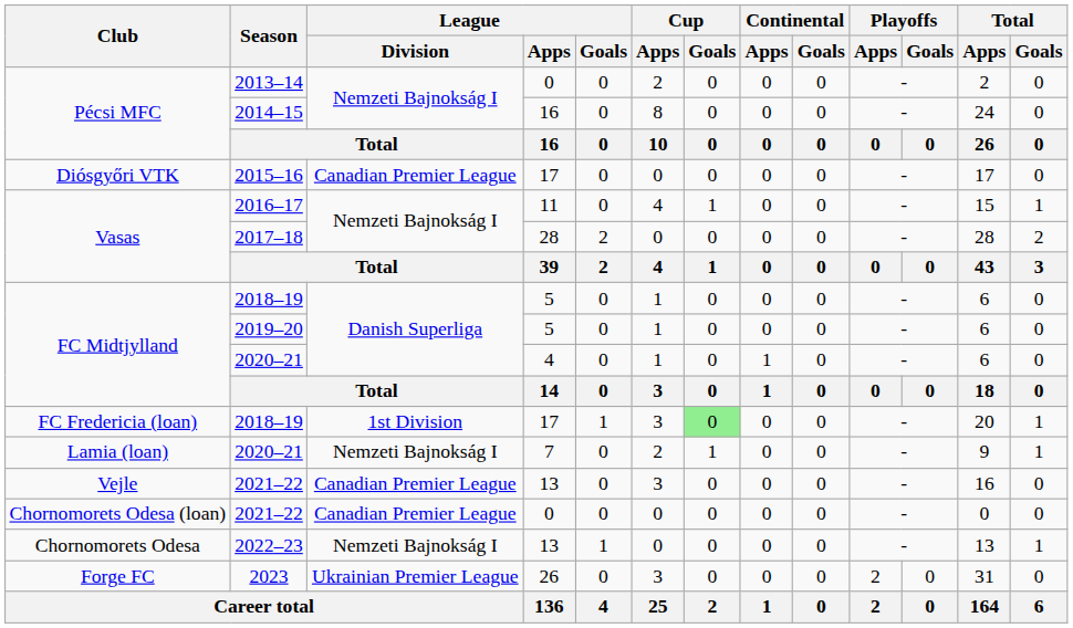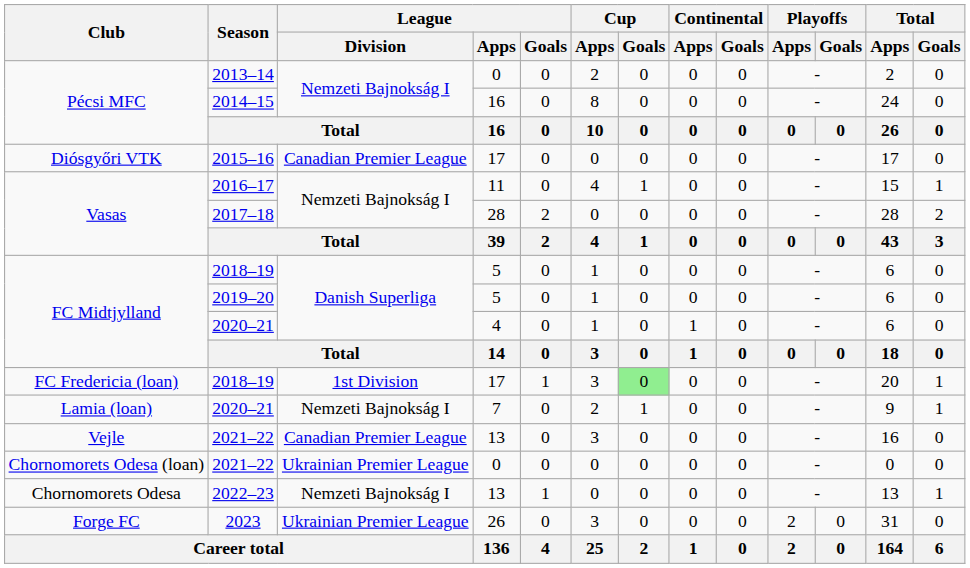 <table class="wikitable" style="text-align:center">
 <tr>
 <th rowspan="2">Club</th>
 <th rowspan="2">Season</th>
 <th colspan="3">League</th>
 <th colspan="2">Cup</th>
 <th colspan="2">Continental</th>
 <th colspan="2">Playoffs</th>
 <th colspan="2">Total</th>
 </tr>
 <tr>
 <th>Division</th>
 <th>Apps</th>
 <th>Goals</th>
 <th>Apps</th>
 <th>Goals</th>
 <th>Apps</th>
 <th>Goals</th>
 <th>Apps</th>
 <th>Goals</th>
 <th>Apps</th>
 <th>Goals</th>
 </tr>
 <tr>
 <td rowspan="3"><a href='#'>Pécsi MFC</a></td>
 <td><a href='#'>2013–14</a></td>
 <td rowspan="2"><a href='#'>Nemzeti Bajnokság I</a></td>
 <td>0</td>
 <td>0</td>
 <td>2</td>
 <td>0</td>
 <td>0</td>
 <td>0</td>
 <td colspan=2>-</td>
 <td>2</td>
 <td>0</td>
 </tr>
 <tr>
 <td><a href='#'>2014–15</a></td>
 <td>16</td>
 <td>0</td>
 <td>8</td>
 <td>0</td>
 <td>0</td>
 <td>0</td>
 <td colspan=2>-</td>
 <td>24</td>
 <td>0</td>
 </tr>
 <tr>
 <th colspan="2">Total</th>
 <th>16</th>
 <th>0</th>
 <th>10</th>
 <th>0</th>
 <th>0</th>
 <th>0</th>
 <th>0</th>
 <th>0</th>
 <th>26</th>
 <th>0</th>
 </tr>
 <tr>
 <td><a href='#'>Diósgyőri VTK</a></td>
 <td><a href='#'>2015–16</a></td>
 <td><a href='#'>Canadian Premier League</a></td>
 <td>17</td>
 <td>0</td>
 <td>0</td>
 <td>0</td>
 <td>0</td>
 <td>0</td>
 <td colspan=2>-</td>
 <td>17</td>
 <td>0</td>
 </tr>
 <tr>
 <td rowspan="3"><a href='#'>Vasas</a></td>
 <td><a href='#'>2016–17</a></td>
 <td rowspan="2">Nemzeti Bajnokság I</td>
 <td>11</td>
 <td>0</td>
 <td>4</td>
 <td>1</td>
 <td>0</td>
 <td>0</td>
 <td colspan=2>-</td>
 <td>15</td>
 <td>1</td>
 </tr>
 <tr>
 <td><a href='#'>2017–18</a></td>
 <td>28</td>
 <td>2</td>
 <td>0</td>
 <td>0</td>
 <td>0</td>
 <td>0</td>
 <td colspan=2>-</td>
 <td>28</td>
 <td>2</td>
 </tr>
 <tr>
 <th colspan="2">Total</th>
 <th>39</th>
 <th>2</th>
 <th>4</th>
 <th>1</th>
 <th>0</th>
 <th>0</th>
 <th>0</th>
 <th>0</th>
 <th>43</th>
 <th>3</th>
 </tr>
 <tr>
 <td rowspan="4"><a href='#'>FC Midtjylland</a></td>
 <td><a href='#'>2018–19</a></td>
 <td rowspan="3"><a href='#'>Danish Superliga</a></td>
 <td>5</td>
 <td>0</td>
 <td>1</td>
 <td>0</td>
 <td>0</td>
 <td>0</td>
 <td colspan=2>-</td>
 <td>6</td>
 <td>0</td>
 </tr>
 <tr>
 <td><a href='#'>2019–20</a></td>
 <td>5</td>
 <td>0</td>
 <td>1</td>
 <td>0</td>
 <td>0</td>
 <td>0</td>
 <td colspan=2>-</td>
 <td>6</td>
 <td>0</td>
 </tr>
 <tr>
 <td><a href='#'>2020–21</a></td>
 <td>4</td>
 <td>0</td>
 <td>1</td>
 <td>0</td>
 <td>1</td>
 <td>0</td>
 <td colspan=2>-</td>
 <td>6</td>
 <td>0</td>
 </tr>
 <tr>
 <th colspan="2">Total</th>
 <th>14</th>
 <th>0</th>
 <th>3</th>
 <th>0</th>
 <th>1</th>
 <th>0</th>
 <th>0</th>
 <th>0</th>
 <th>18</th>
 <th>0</th>
 </tr>
 <tr>
 <td><a href='#'>FC Fredericia (loan)</a></td>
 <td><a href='#'>2018–19</a></td>
 <td><a href='#'>1st Division</a></td>
 <td>17</td>
 <td>1</td>
 <td>3</td>
 <td style="background: lightgreen;">0</td>
 <td>0</td>
 <td>0</td>
 <td colspan=2>-</td>
 <td>20</td>
 <td>1</td>
 </tr>
 <tr>
 <td><a href='#'>Lamia (loan)</a></td>
 <td><a href='#'>2020–21</a></td>
 <td>Nemzeti Bajnokság I</td>
 <td>7</td>
 <td>0</td>
 <td>2</td>
 <td>1</td>
 <td>0</td>
 <td>0</td>
 <td colspan=2>-</td>
 <td>9</td>
 <td>1</td>
 </tr>
 <tr>
 <td><a href='#'>Vejle</a></td>
 <td><a href='#'>2021–22</a></td>
 <td><a href='#'>Canadian Premier League</a></td>
 <td>13</td>
 <td>0</td>
 <td>3</td>
 <td>0</td>
 <td>0</td>
 <td>0</td>
 <td colspan=2>-</td>
 <td>16</td>
 <td>0</td>
 </tr>
 <tr>
 <td><a href='#'>Chornomorets Odesa</a> (loan)</td>
 <td><a href='#'>2021–22</a></td>
-<td><a href='#'>Canadian Premier League</a></td>
+<td><a href='#'>Ukrainian Premier League</a></td>
 <td>0</td>
 <td>0</td>
 <td>0</td>
 <td>0</td>
 <td>0</td>
 <td>0</td>
 <td colspan=2>-</td>
 <td>0</td>
 <td>0</td>
 </tr>
 <tr>
 <td>Chornomorets Odesa</td>
 <td><a href='#'>2022–23</a></td>
 <td>Nemzeti Bajnokság I</td>
 <td>13</td>
 <td>1</td>
 <td>0</td>
 <td>0</td>
 <td>0</td>
 <td>0</td>
 <td colspan=2>-</td>
 <td>13</td>
 <td>1</td>
 </tr>
 <tr>
 <td><a href='#'>Forge FC</a></td>
 <td><a href='#'>2023</a></td>
 <td><a href='#'>Ukrainian Premier League</a></td>
 <td>26</td>
 <td>0</td>
 <td>3</td>
 <td>0</td>
 <td>0</td>
 <td>0</td>
 <td>2</td>
 <td>0</td>
 <td>31</td>
 <td>0</td>
 </tr>
 <tr>
 <th colspan="3">Career total</th>
 <th>136</th>
 <th>4</th>
 <th>25</th>
 <th>2</th>
 <th>1</th>
 <th>0</th>
 <th>2</th>
 <th>0</th>
 <th>164</th>
 <th>6</th>
 </tr>
 </table>
